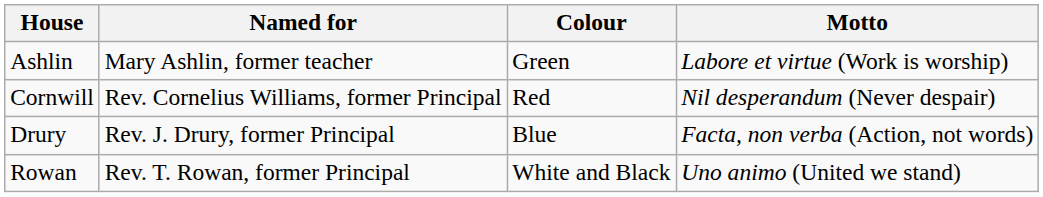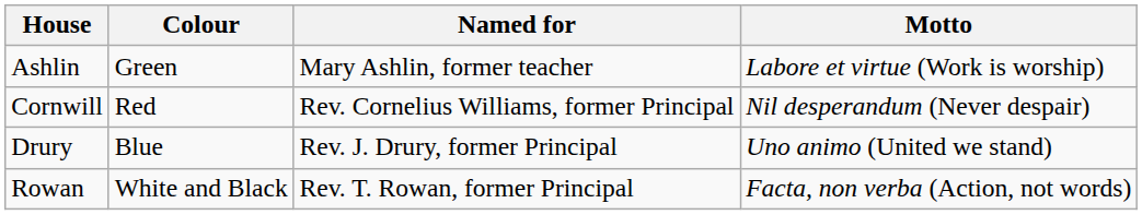 <table class="wikitable">
 <tr>
 <th>House</th>
+<th>Colour</th>
 <th>Named for</th>
-<th>Colour</th>
 <th>Motto</th>
 </tr>
 <tr>
 <td>Ashlin       </td>
+<td>Green</td>
 <td>Mary Ashlin, former teacher</td>
-<td>Green</td>
 <td><em>Labore et virtue</em> (Work is worship)</td>
 </tr>
 <tr>
 <td>Cornwill    </td>
+<td>Red</td>
 <td>Rev. Cornelius Williams, former Principal</td>
-<td>Red</td>
 <td><em>Nil desperandum</em> (Never despair)</td>
 </tr>
 <tr>
 <td>Drury        </td>
+<td>Blue</td>
 <td>Rev. J. Drury, former Principal</td>
-<td>Blue</td>
-<td><em>Facta, non verba</em> (Action, not words)</td>
+<td><em>Uno animo</em> (United we stand)</td>
 </tr>
 <tr>
 <td>Rowan   </td>
+<td>White and Black</td>
 <td>Rev. T. Rowan, former Principal</td>
-<td>White and Black</td>
-<td><em>Uno animo</em> (United we stand)</td>
+<td><em>Facta, non verba</em> (Action, not words)</td>
 </tr>
 </table>
